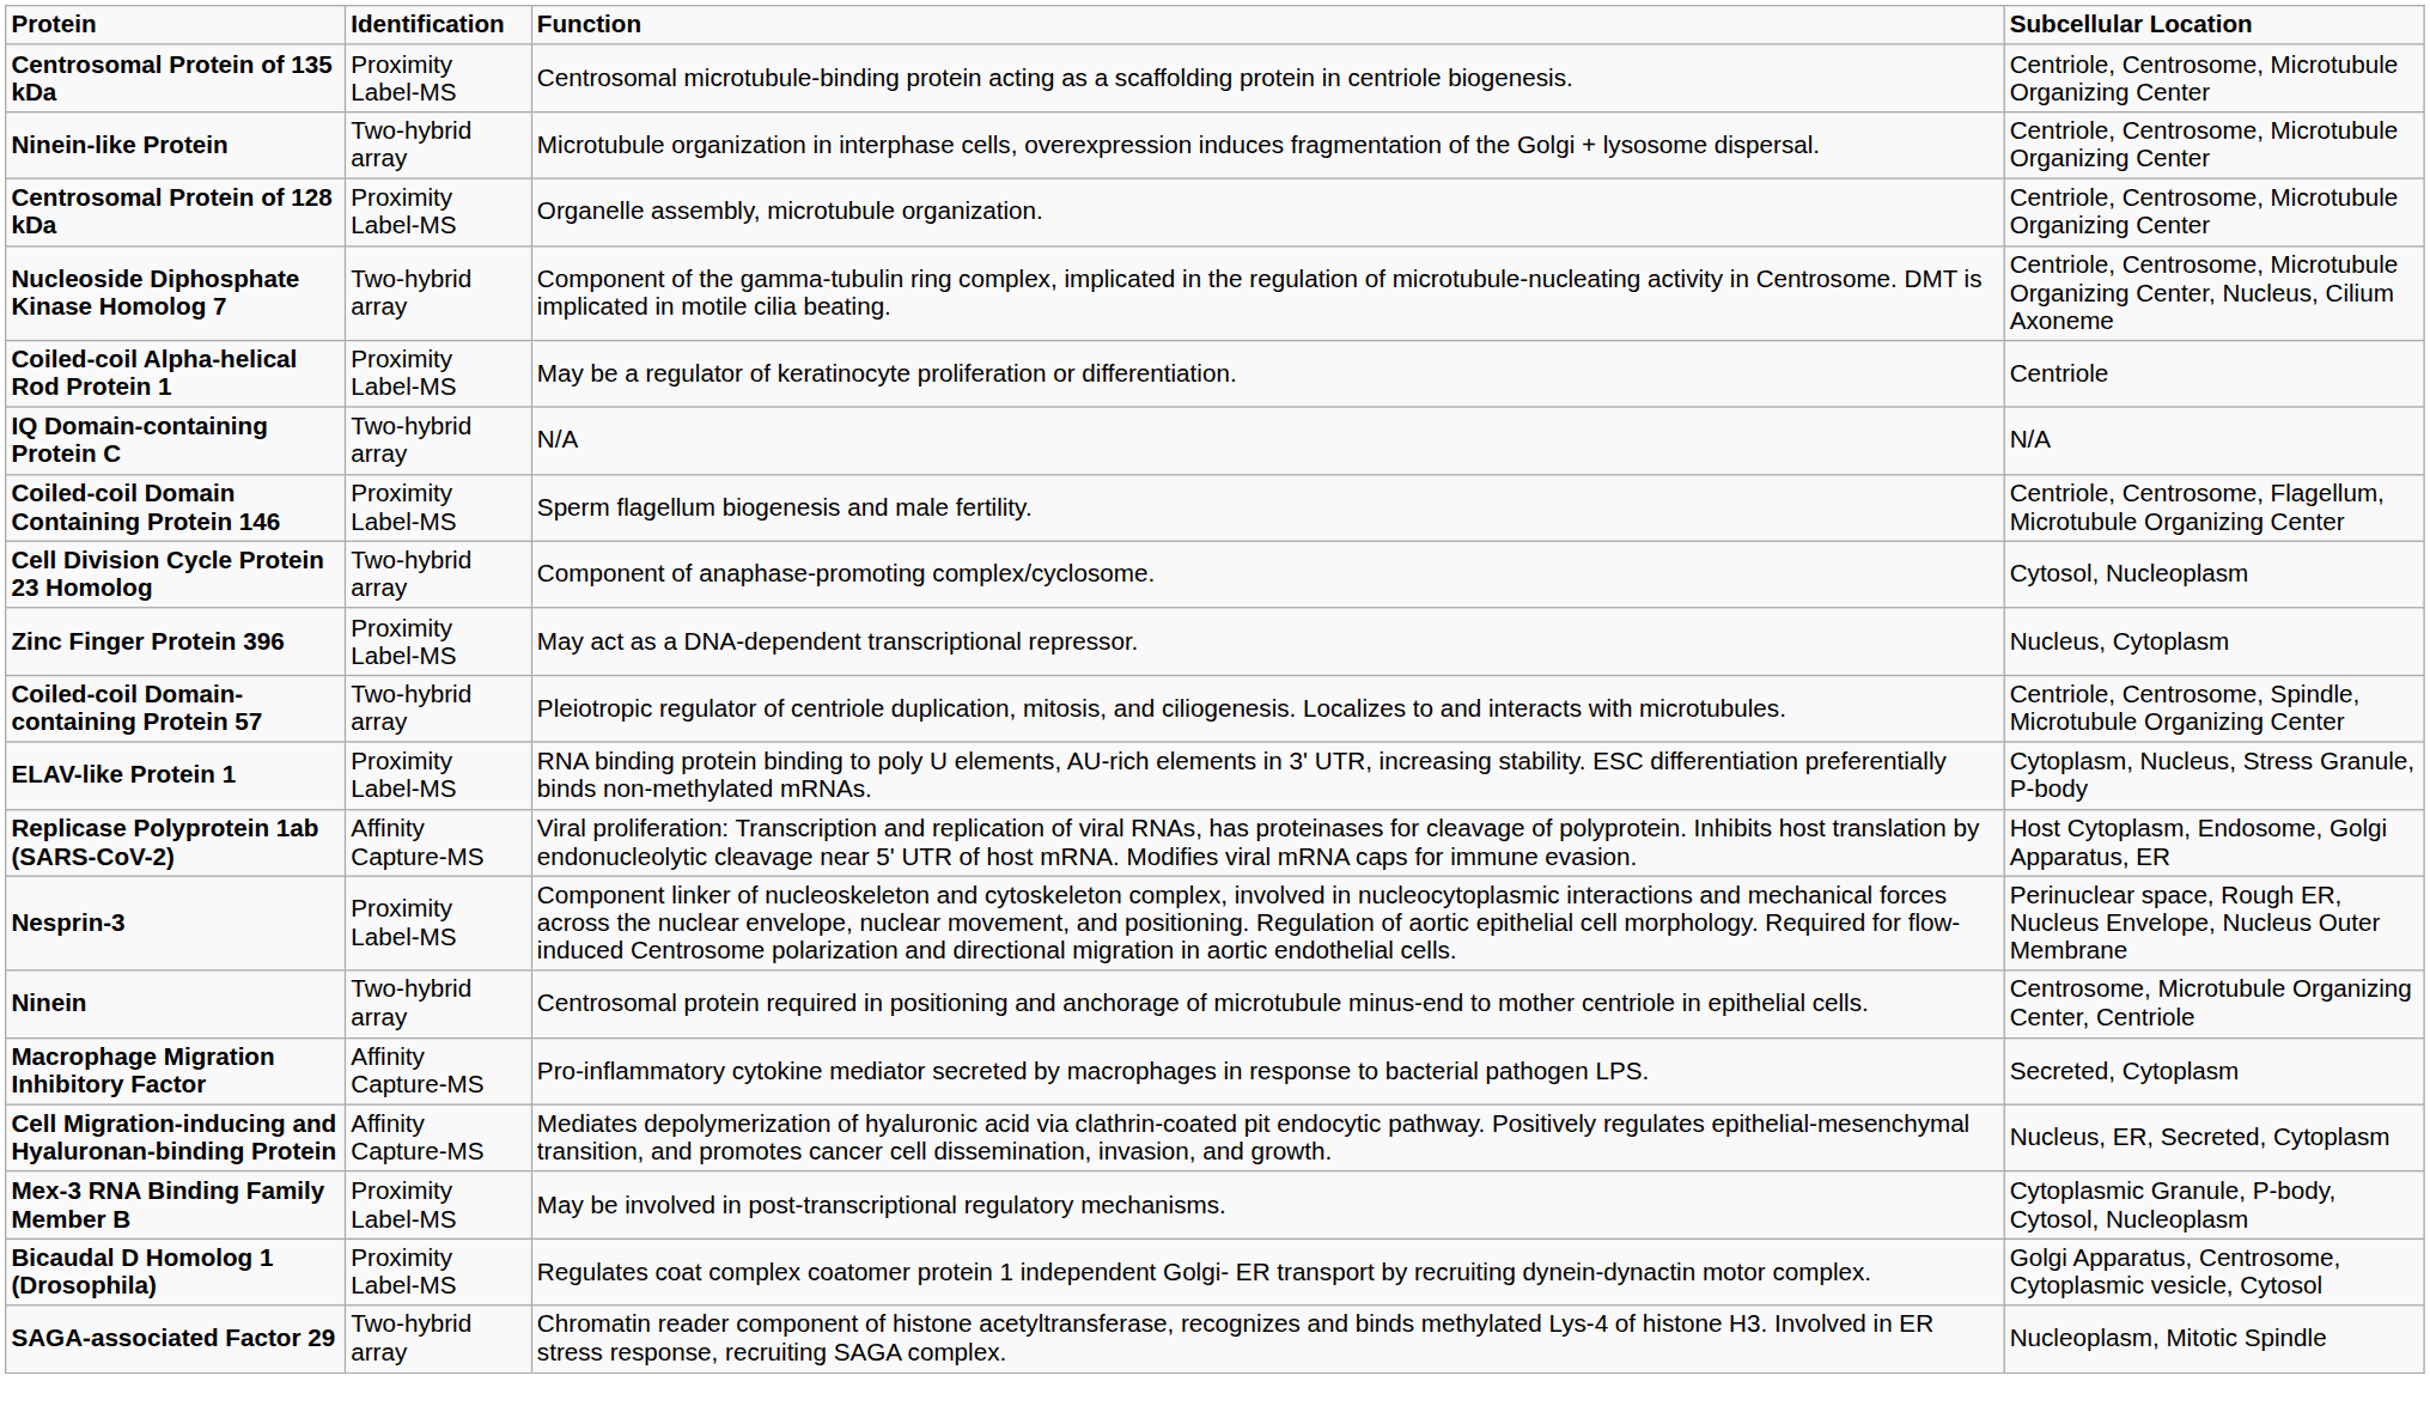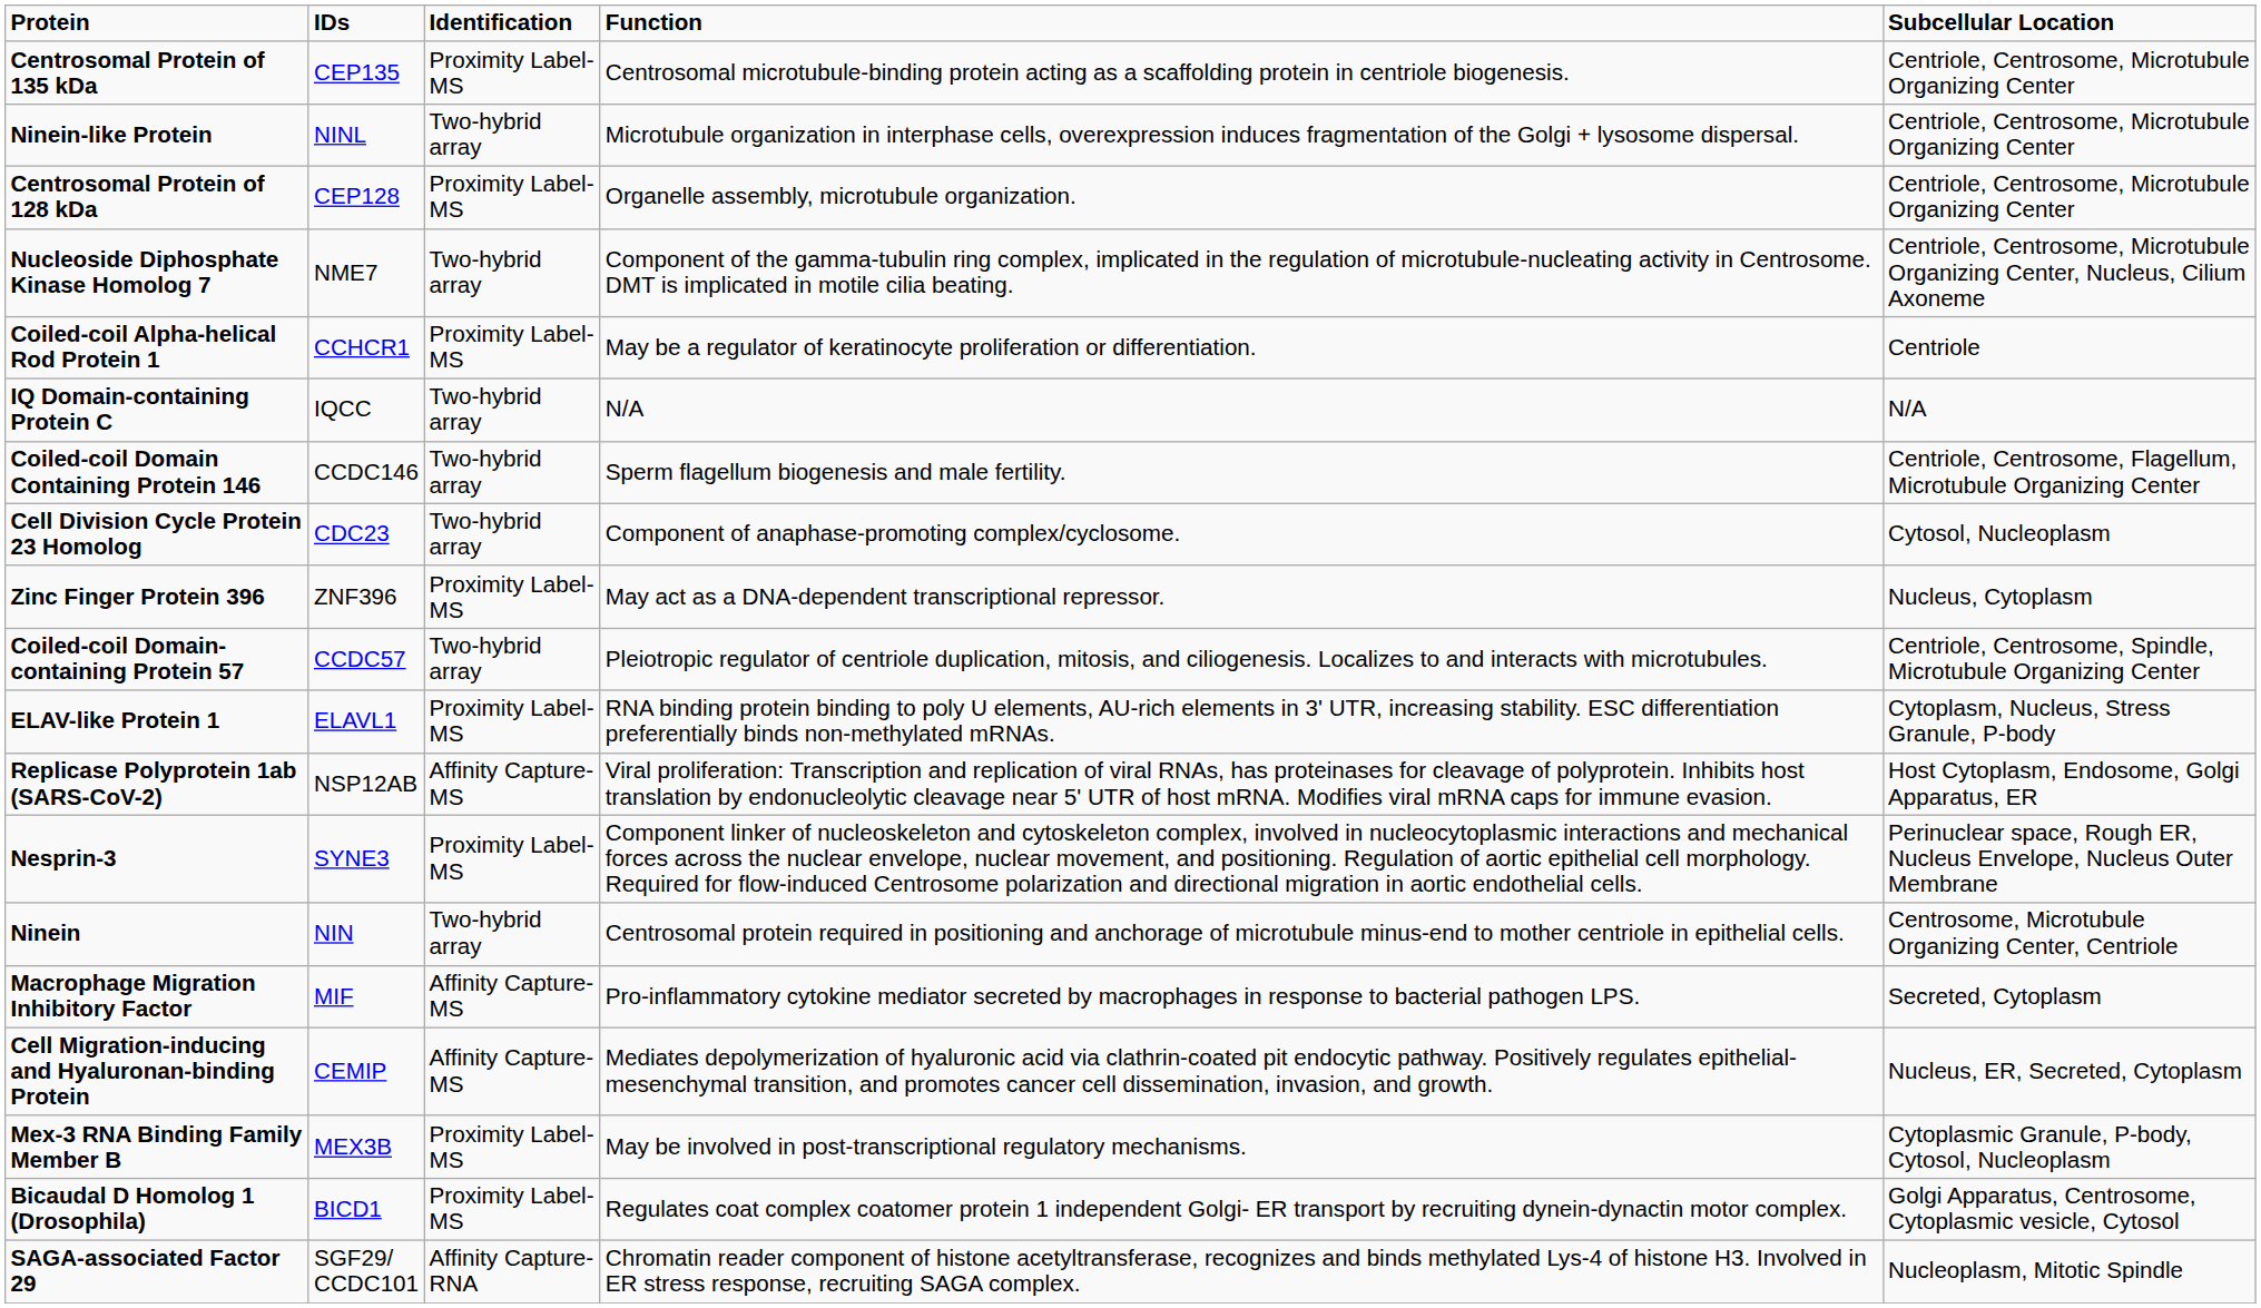 <table class="wikitable">
 <tr>
 <td><strong>Protein</strong></td>
+<td><strong>IDs</strong></td>
 <td><strong>Identification</strong></td>
 <td><strong>Function</strong></td>
 <td><strong>Subcellular Location</strong></td>
 </tr>
 <tr>
 <td><strong>Centrosomal Protein of 135 kDa</strong></td>
+<td><a href='#'>CEP135</a></td>
 <td>Proximity Label-MS</td>
 <td>Centrosomal microtubule-binding protein acting as a scaffolding protein in centriole biogenesis.</td>
 <td>Centriole, Centrosome, Microtubule Organizing Center</td>
 </tr>
 <tr>
 <td><strong>Ninein-like Protein</strong></td>
+<td><a href='#'>NINL</a></td>
 <td>Two-hybrid array</td>
 <td>Microtubule organization in interphase cells, overexpression induces fragmentation of the Golgi + lysosome dispersal.</td>
 <td>Centriole, Centrosome, Microtubule Organizing Center</td>
 </tr>
 <tr>
 <td><strong>Centrosomal Protein of 128 kDa</strong></td>
+<td><a href='#'>CEP128</a></td>
 <td>Proximity Label-MS</td>
 <td>Organelle assembly, microtubule organization.</td>
 <td>Centriole, Centrosome, Microtubule Organizing Center</td>
 </tr>
 <tr>
 <td><strong>Nucleoside Diphosphate Kinase Homolog 7</strong></td>
+<td>NME7</td>
 <td>Two-hybrid array</td>
 <td>Component of the gamma-tubulin ring complex, implicated in the regulation of microtubule-nucleating activity in Centrosome. DMT is implicated in motile cilia beating.</td>
 <td>Centriole, Centrosome, Microtubule Organizing Center, Nucleus, Cilium Axoneme</td>
 </tr>
 <tr>
 <td><strong>Coiled-coil Alpha-helical Rod Protein 1</strong></td>
+<td><a href='#'>CCHCR1</a></td>
 <td>Proximity Label-MS</td>
 <td>May be a regulator of keratinocyte proliferation or differentiation.</td>
 <td>Centriole</td>
 </tr>
 <tr>
 <td><strong>IQ Domain-containing Protein C</strong></td>
+<td>IQCC</td>
 <td>Two-hybrid array</td>
 <td>N/A</td>
 <td>N/A</td>
 </tr>
 <tr>
 <td><strong>Coiled-coil Domain Containing Protein 146</strong></td>
-<td>Proximity Label-MS</td>
+<td>CCDC146</td>
+<td>Two-hybrid array</td>
 <td>Sperm flagellum biogenesis and male fertility.</td>
 <td>Centriole, Centrosome, Flagellum, Microtubule Organizing Center</td>
 </tr>
 <tr>
 <td><strong>Cell Division Cycle Protein 23 Homolog</strong></td>
+<td><a href='#'>CDC23</a></td>
 <td>Two-hybrid array</td>
 <td>Component of anaphase-promoting complex/cyclosome.</td>
 <td>Cytosol, Nucleoplasm</td>
 </tr>
 <tr>
 <td><strong>Zinc Finger Protein 396</strong></td>
+<td>ZNF396</td>
 <td>Proximity Label-MS</td>
 <td>May act as a DNA-dependent transcriptional repressor.</td>
 <td>Nucleus, Cytoplasm</td>
 </tr>
 <tr>
 <td><strong>Coiled-coil Domain-containing Protein 57</strong></td>
+<td><a href='#'>CCDC57</a></td>
 <td>Two-hybrid array</td>
 <td>Pleiotropic regulator of centriole duplication, mitosis, and ciliogenesis. Localizes to and interacts with microtubules.</td>
 <td>Centriole, Centrosome, Spindle, Microtubule Organizing Center</td>
 </tr>
 <tr>
 <td><strong>ELAV-like Protein 1</strong></td>
+<td><a href='#'>ELAVL1</a></td>
 <td>Proximity Label-MS</td>
 <td>RNA binding protein binding to poly U elements, AU-rich elements in 3' UTR, increasing stability. ESC differentiation preferentially binds non-methylated mRNAs.</td>
 <td>Cytoplasm, Nucleus, Stress Granule, P-body</td>
 </tr>
 <tr>
 <td><strong>Replicase Polyprotein 1ab (SARS-CoV-2)</strong></td>
+<td>NSP12AB</td>
 <td>Affinity Capture-MS</td>
 <td>Viral proliferation: Transcription and replication of viral RNAs, has proteinases for cleavage of polyprotein. Inhibits host translation by endonucleolytic cleavage near 5' UTR of host mRNA. Modifies viral mRNA caps for immune evasion.</td>
 <td>Host Cytoplasm, Endosome, Golgi Apparatus, ER</td>
 </tr>
 <tr>
 <td><strong>Nesprin-3</strong></td>
+<td><a href='#'>SYNE3</a></td>
 <td>Proximity Label-MS</td>
 <td>Component linker of nucleoskeleton and cytoskeleton complex, involved in nucleocytoplasmic interactions and mechanical forces across the nuclear envelope, nuclear movement, and positioning. Regulation of aortic epithelial cell morphology. Required for flow-induced Centrosome polarization and directional migration in aortic endothelial cells.</td>
 <td>Perinuclear space, Rough ER, Nucleus Envelope, Nucleus Outer Membrane</td>
 </tr>
 <tr>
 <td><strong>Ninein</strong></td>
+<td><a href='#'>NIN</a></td>
 <td>Two-hybrid array</td>
 <td>Centrosomal protein required in positioning and anchorage of microtubule minus-end to mother centriole in epithelial cells.</td>
 <td>Centrosome, Microtubule Organizing Center, Centriole</td>
 </tr>
 <tr>
 <td><strong>Macrophage Migration Inhibitory Factor</strong></td>
+<td><a href='#'>MIF</a></td>
 <td>Affinity Capture-MS</td>
 <td>Pro-inflammatory cytokine mediator secreted by macrophages in response to bacterial pathogen LPS.</td>
 <td>Secreted, Cytoplasm</td>
 </tr>
 <tr>
 <td><strong>Cell Migration-inducing and Hyaluronan-binding Protein</strong></td>
+<td><a href='#'>CEMIP</a></td>
 <td>Affinity Capture-MS</td>
 <td>Mediates depolymerization of hyaluronic acid via clathrin-coated pit endocytic pathway. Positively regulates epithelial-mesenchymal transition, and promotes cancer cell dissemination, invasion, and growth.</td>
 <td>Nucleus, ER, Secreted, Cytoplasm</td>
 </tr>
 <tr>
 <td><strong>Mex-3 RNA Binding Family Member B</strong></td>
+<td><a href='#'>MEX3B</a></td>
 <td>Proximity Label-MS</td>
 <td>May be involved in post-transcriptional regulatory mechanisms.</td>
 <td>Cytoplasmic Granule, P-body, Cytosol, Nucleoplasm</td>
 </tr>
 <tr>
 <td><strong>Bicaudal D Homolog 1 (Drosophila)</strong></td>
+<td><a href='#'>BICD1</a></td>
 <td>Proximity Label-MS</td>
 <td>Regulates coat complex coatomer protein 1 independent Golgi- ER transport by recruiting dynein-dynactin motor complex.</td>
 <td>Golgi Apparatus, Centrosome, Cytoplasmic vesicle, Cytosol</td>
 </tr>
 <tr>
 <td><strong>SAGA-associated Factor 29</strong></td>
-<td>Two-hybrid array</td>
+<td>SGF29/<br>CCDC101</td>
+<td>Affinity Capture-RNA</td>
 <td>Chromatin reader component of histone acetyltransferase, recognizes and binds methylated Lys-4 of histone H3. Involved in ER stress response, recruiting SAGA complex.</td>
 <td>Nucleoplasm, Mitotic Spindle</td>
 </tr>
 </table>
